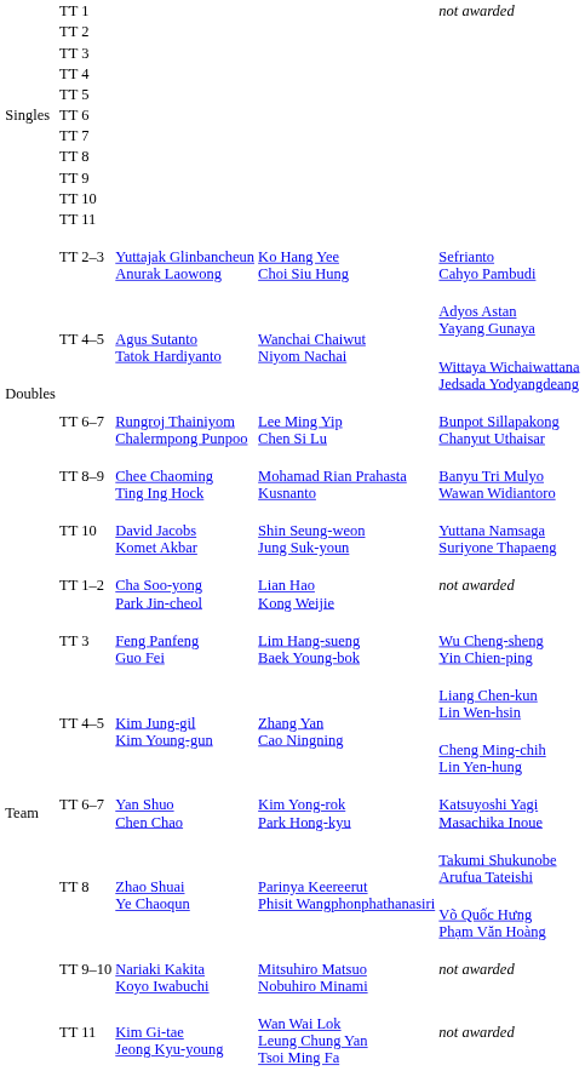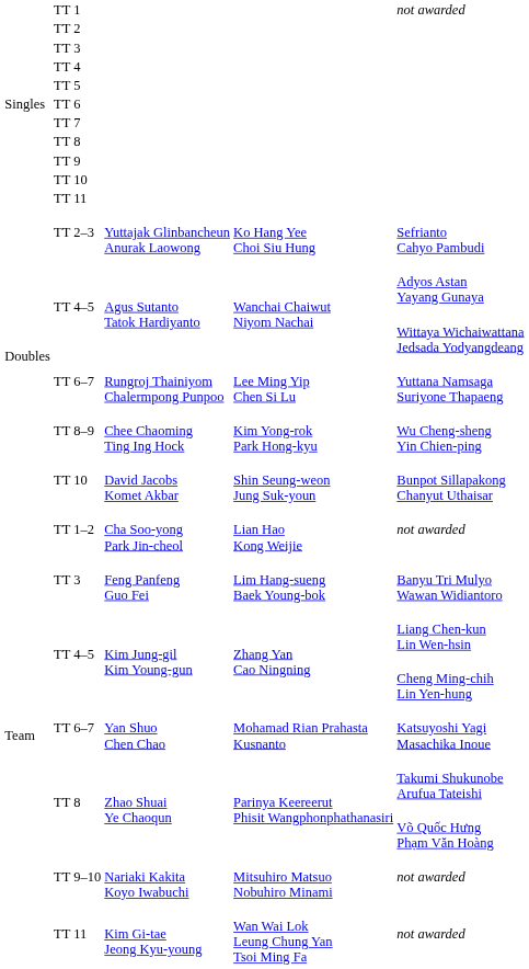 <table>
 <tr>
 <td rowspan=21>Singles</td>
 <td>TT 1</td>
 <td></td>
 <td></td>
 <td><em>not awarded</em></td>
 </tr>
 <tr>
 <td rowspan=2>TT 2</td>
 <td rowspan=2></td>
 <td rowspan=2></td>
 <td></td>
 </tr>
 <tr>
 <td></td>
 </tr>
 <tr>
 <td rowspan=2>TT 3</td>
 <td rowspan=2></td>
 <td rowspan=2></td>
 <td></td>
 </tr>
 <tr>
 <td></td>
 </tr>
 <tr>
 <td rowspan=2>TT 4</td>
 <td rowspan=2></td>
 <td rowspan=2></td>
 <td></td>
 </tr>
 <tr>
 <td></td>
 </tr>
 <tr>
 <td rowspan=2>TT 5</td>
 <td rowspan=2></td>
 <td rowspan=2></td>
 <td></td>
 </tr>
 <tr>
 <td></td>
 </tr>
 <tr>
 <td rowspan=2>TT 6</td>
 <td rowspan=2></td>
 <td rowspan=2></td>
 <td></td>
 </tr>
 <tr>
 <td></td>
 </tr>
 <tr>
 <td rowspan=2>TT 7</td>
 <td rowspan=2></td>
 <td rowspan=2></td>
 <td></td>
 </tr>
 <tr>
 <td></td>
 </tr>
 <tr>
 <td rowspan=2>TT 8</td>
 <td rowspan=2></td>
 <td rowspan=2></td>
 <td></td>
 </tr>
 <tr>
 <td></td>
 </tr>
 <tr>
 <td rowspan=2>TT 9</td>
 <td rowspan=2></td>
 <td rowspan=2></td>
 <td></td>
 </tr>
 <tr>
 <td></td>
 </tr>
 <tr>
 <td rowspan=2>TT 10</td>
 <td rowspan=2></td>
 <td rowspan=2></td>
 <td></td>
 </tr>
 <tr>
 <td></td>
 </tr>
 <tr>
 <td rowspan=2>TT 11</td>
 <td rowspan=2></td>
 <td rowspan=2></td>
 <td></td>
 </tr>
 <tr>
 <td></td>
 </tr>
 <tr>
 <td rowspan=6>Doubles</td>
 <td>TT 2–3</td>
 <td><br><a href='#'>Yuttajak Glinbancheun</a><br><a href='#'>Anurak Laowong</a></td>
 <td><br><a href='#'>Ko Hang Yee</a><br><a href='#'>Choi Siu Hung</a></td>
 <td><br><a href='#'>Sefrianto</a><br><a href='#'>Cahyo Pambudi</a></td>
 </tr>
 <tr>
 <td rowspan=2>TT 4–5</td>
 <td rowspan=2><br><a href='#'>Agus Sutanto</a><br><a href='#'>Tatok Hardiyanto</a></td>
 <td rowspan=2><br><a href='#'>Wanchai Chaiwut</a><br><a href='#'>Niyom Nachai</a></td>
 <td><br><a href='#'>Adyos Astan</a><br><a href='#'>Yayang Gunaya</a></td>
 </tr>
 <tr>
 <td><br><a href='#'>Wittaya Wichaiwattana</a><br><a href='#'>Jedsada Yodyangdeang</a></td>
 </tr>
 <tr>
 <td>TT 6–7</td>
 <td><br><a href='#'>Rungroj Thainiyom</a><br><a href='#'>Chalermpong Punpoo</a></td>
 <td><br><a href='#'>Lee Ming Yip</a><br><a href='#'>Chen Si Lu</a></td>
-<td><br><a href='#'>Bunpot Sillapakong</a><br><a href='#'>Chanyut Uthaisar</a></td>
+<td><br><a href='#'>Yuttana Namsaga</a><br><a href='#'>Suriyone Thapaeng</a></td>
 </tr>
 <tr>
 <td>TT 8–9</td>
 <td><br><a href='#'>Chee Chaoming</a><br><a href='#'>Ting Ing Hock</a></td>
-<td><br><a href='#'>Mohamad Rian Prahasta</a><br><a href='#'>Kusnanto</a></td>
-<td><br><a href='#'>Banyu Tri Mulyo</a><br><a href='#'>Wawan Widiantoro</a></td>
+<td><br><a href='#'>Kim Yong-rok</a><br><a href='#'>Park Hong-kyu</a></td>
+<td><br><a href='#'>Wu Cheng-sheng</a><br><a href='#'>Yin Chien-ping</a></td>
 </tr>
 <tr>
 <td>TT 10</td>
 <td><br><a href='#'>David Jacobs</a><br><a href='#'>Komet Akbar</a></td>
 <td><br><a href='#'>Shin Seung-weon</a><br><a href='#'>Jung Suk-youn</a></td>
-<td><br><a href='#'>Yuttana Namsaga</a><br><a href='#'>Suriyone Thapaeng</a></td>
+<td><br><a href='#'>Bunpot Sillapakong</a><br><a href='#'>Chanyut Uthaisar</a></td>
 </tr>
 <tr>
 <td rowspan=9>Team</td>
 <td>TT 1–2</td>
 <td><br><a href='#'>Cha Soo-yong</a><br><a href='#'>Park Jin-cheol</a></td>
 <td><br><a href='#'>Lian Hao</a><br><a href='#'>Kong Weijie</a></td>
 <td><em>not awarded</em></td>
 </tr>
 <tr>
 <td>TT 3</td>
 <td><br><a href='#'>Feng Panfeng</a><br><a href='#'>Guo Fei</a></td>
 <td><br><a href='#'>Lim Hang-sueng</a><br><a href='#'>Baek Young-bok</a></td>
-<td><br><a href='#'>Wu Cheng-sheng</a><br><a href='#'>Yin Chien-ping</a></td>
+<td><br><a href='#'>Banyu Tri Mulyo</a><br><a href='#'>Wawan Widiantoro</a></td>
 </tr>
 <tr>
 <td rowspan=2>TT 4–5</td>
 <td rowspan=2><br><a href='#'>Kim Jung-gil</a><br><a href='#'>Kim Young-gun</a></td>
 <td rowspan=2><br><a href='#'>Zhang Yan</a><br><a href='#'>Cao Ningning</a></td>
 <td><br><a href='#'>Liang Chen-kun</a><br><a href='#'>Lin Wen-hsin</a></td>
 </tr>
 <tr>
 <td><br><a href='#'>Cheng Ming-chih</a><br><a href='#'>Lin Yen-hung</a></td>
 </tr>
 <tr>
 <td>TT 6–7</td>
 <td><br><a href='#'>Yan Shuo</a><br><a href='#'>Chen Chao</a></td>
-<td><br><a href='#'>Kim Yong-rok</a><br><a href='#'>Park Hong-kyu</a></td>
+<td><br><a href='#'>Mohamad Rian Prahasta</a><br><a href='#'>Kusnanto</a></td>
 <td><br><a href='#'>Katsuyoshi Yagi</a><br><a href='#'>Masachika Inoue</a></td>
 </tr>
 <tr>
 <td rowspan=2>TT 8</td>
 <td rowspan=2><br><a href='#'>Zhao Shuai</a><br><a href='#'>Ye Chaoqun</a></td>
 <td rowspan=2><br><a href='#'>Parinya Keereerut</a><br><a href='#'>Phisit Wangphonphathanasiri</a></td>
 <td><br><a href='#'>Takumi Shukunobe</a><br><a href='#'>Arufua Tateishi</a></td>
 </tr>
 <tr>
 <td><br><a href='#'>Võ Quốc Hưng</a><br><a href='#'>Phạm Văn Hoàng</a></td>
 </tr>
 <tr>
 <td>TT 9–10</td>
 <td><br><a href='#'>Nariaki Kakita</a><br><a href='#'>Koyo Iwabuchi</a></td>
 <td><br><a href='#'>Mitsuhiro Matsuo</a><br><a href='#'>Nobuhiro Minami</a></td>
 <td><em>not awarded</em></td>
 </tr>
 <tr>
 <td>TT 11</td>
 <td><br><a href='#'>Kim Gi-tae</a><br><a href='#'>Jeong Kyu-young</a></td>
 <td><br><a href='#'>Wan Wai Lok</a><br><a href='#'>Leung Chung Yan</a><br><a href='#'>Tsoi Ming Fa</a></td>
 <td><em>not awarded</em></td>
 </tr>
 </table>
